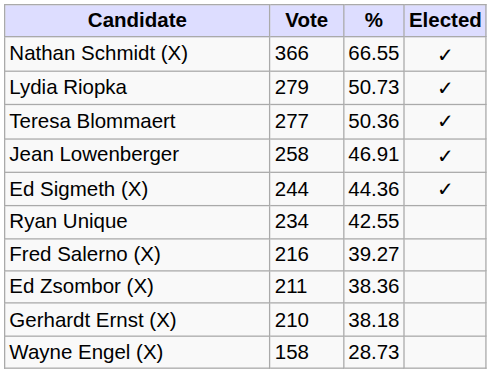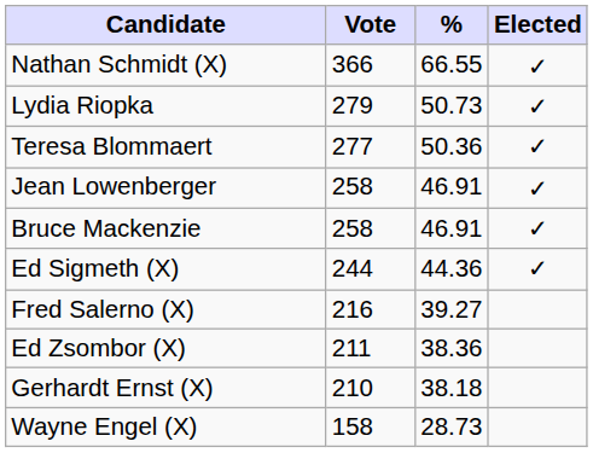 <table class="wikitable">
 <tr>
 <th style="background:#ddf; width:200px;">Candidate</th>
 <th style="background:#ddf; width:50px;">Vote</th>
 <th style="background:#ddf; width:30px;">%</th>
 <th style="background:#ddf; width:50px;">Elected</th>
 </tr>
 <tr>
 <td>Nathan Schmidt (X)</td>
 <td>366</td>
 <td>66.55</td>
 <td style="text-align:center;">✓</td>
 </tr>
 <tr>
 <td>Lydia Riopka</td>
 <td>279</td>
 <td>50.73</td>
 <td style="text-align:center;">✓</td>
 </tr>
 <tr>
 <td>Teresa Blommaert</td>
 <td>277</td>
 <td>50.36</td>
 <td style="text-align:center;">✓</td>
 </tr>
 <tr>
 <td>Jean Lowenberger</td>
 <td>258</td>
 <td>46.91</td>
 <td style="text-align:center;">✓</td>
 </tr>
 <tr>
+<td>Bruce Mackenzie</td>
+<td>258</td>
+<td>46.91</td>
+<td style="text-align:center;">✓</td>
+</tr>
+<tr>
 <td>Ed Sigmeth (X)</td>
 <td>244</td>
 <td>44.36</td>
 <td style="text-align:center;">✓</td>
-</tr>
-<tr>
-<td>Ryan Unique</td>
-<td>234</td>
-<td>42.55</td>
-<td></td>
 </tr>
 <tr>
 <td>Fred Salerno (X)</td>
 <td>216</td>
 <td>39.27</td>
 <td></td>
 </tr>
 <tr>
 <td>Ed Zsombor (X)</td>
 <td>211</td>
 <td>38.36</td>
 <td></td>
 </tr>
 <tr>
 <td>Gerhardt Ernst (X)</td>
 <td>210</td>
 <td>38.18</td>
 <td></td>
 </tr>
 <tr>
 <td>Wayne Engel (X)</td>
 <td>158</td>
 <td>28.73</td>
 <td></td>
 </tr>
 </table>
